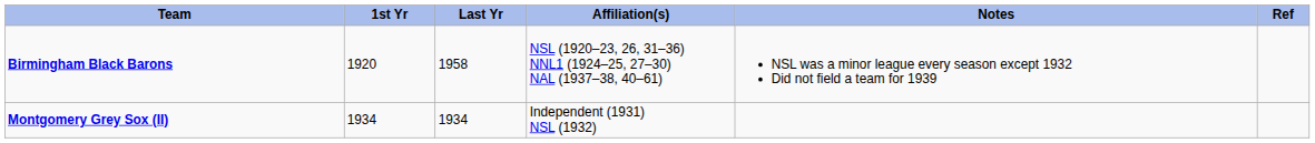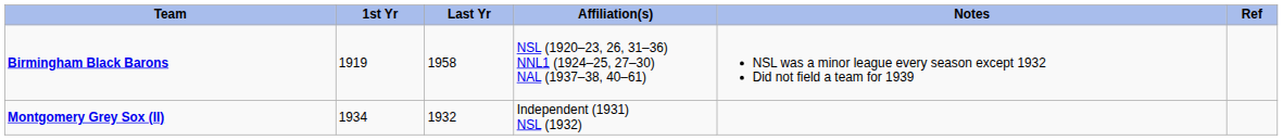 <table class="wikitable" style="width: 100%">
 <tr>
 <th style="background:#a8bdec; width:26%;">Team</th>
 <th style="width:7%; background:#a8bdec;">1st Yr</th>
 <th style="width:7%; background:#a8bdec;">Last Yr</th>
 <th style="width:16%; background:#a8bdec;">Affiliation(s)</th>
 <th style="width:40%; background:#a8bdec;">Notes</th>
 <th style="width:4%; background:#a8bdec;">Ref</th>
 </tr>
 <tr>
 <td><strong><a href='#'>Birmingham Black Barons</a></strong></td>
-<td>1920</td>
+<td>1919</td>
 <td>1958</td>
 <td><a href='#'>NSL</a> (1920–23, 26, 31–36)<br><a href='#'>NNL1</a> (1924–25, 27–30)<br><a href='#'>NAL</a> (1937–38, 40–61)</td>
 <td><br><ul><li>NSL was a minor league every season except 1932</li><li>Did not field a team for 1939</li></ul></td>
 <td></td>
 </tr>
 <tr>
 <td><strong><a href='#'>Montgomery Grey Sox (II)</a></strong></td>
 <td>1934</td>
-<td>1934</td>
+<td>1932</td>
 <td>Independent (1931)<br><a href='#'>NSL</a> (1932)</td>
 <td></td>
 <td></td>
 </tr>
 </table>
